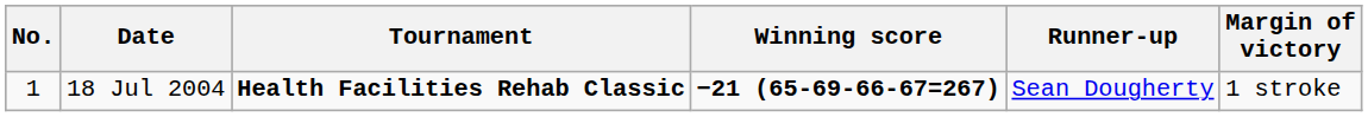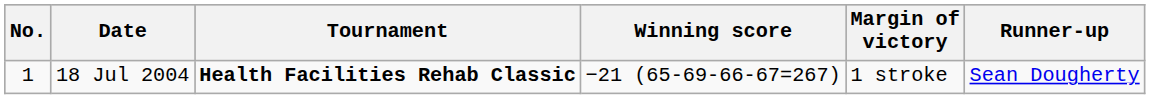 <table class="wikitable" style="font-size:95%;">
 <tr>
 <th>No.</th>
 <th>Date</th>
 <th>Tournament</th>
 <th>Winning score</th>
+<th>Margin of<br>victory</th>
 <th>Runner-up</th>
-<th>Margin of<br>victory</th>
 </tr>
 <tr>
 <td align=center>1</td>
 <td align=right>18 Jul 2004</td>
 <td><strong>Health Facilities Rehab Classic</strong></td>
-<td><strong>−21 (65-69-66-67=267)</strong></td>
+<td>−21 (65-69-66-67=267)</td>
+<td>1 stroke</td>
 <td> <a href='#'>Sean Dougherty</a></td>
-<td>1 stroke</td>
 </tr>
 </table>
